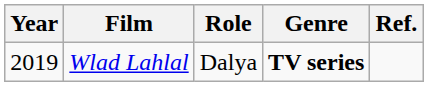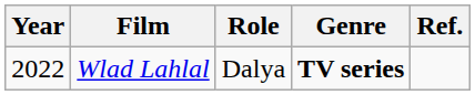 <table class="wikitable">
 <tr>
 <th>Year</th>
 <th>Film</th>
 <th>Role</th>
 <th>Genre</th>
 <th>Ref.</th>
 </tr>
 <tr>
-<td>2019</td>
+<td>2022</td>
 <td><em><a href='#'>Wlad Lahlal</a></em></td>
 <td>Dalya</td>
 <td><strong>TV series</strong></td>
 <td></td>
 </tr>
 </table>
